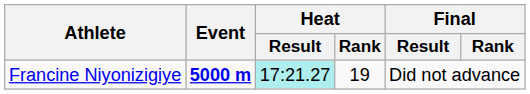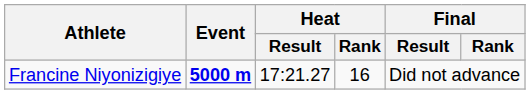 <table class=wikitable style="font-size:90%">
 <tr>
 <th rowspan="2">Athlete</th>
 <th rowspan="2">Event</th>
 <th colspan="2">Heat</th>
 <th colspan="2">Final</th>
 </tr>
 <tr style="font-size:95%">
 <th>Result</th>
 <th>Rank</th>
 <th>Result</th>
 <th>Rank</th>
 </tr>
 <tr align=center>
 <td align=left><a href='#'>Francine Niyonizigiye</a></td>
 <td align=left><strong><a href='#'>5000 m</a></strong></td>
-<td style="background: paleturquoise;">17:21.27</td>
-<td>19</td>
+<td>17:21.27</td>
+<td>16</td>
 <td colspan=2>Did not advance</td>
 </tr>
 </table>
